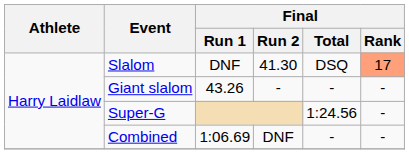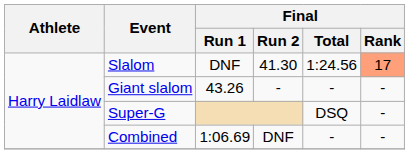 <table class="wikitable">
 <tr>
 <th rowspan="2">Athlete</th>
 <th rowspan="2">Event</th>
 <th colspan="4">Final</th>
 </tr>
 <tr>
 <th>Run 1</th>
 <th>Run 2</th>
 <th>Total</th>
 <th>Rank</th>
 </tr>
 <tr>
 <td rowspan=4><a href='#'>Harry Laidlaw</a></td>
 <td><a href='#'>Slalom</a></td>
 <td align="center">DNF</td>
 <td align="center">41.30</td>
-<td align="center">DSQ</td>
+<td align="center">1:24.56</td>
 <td align="center" style="background: lightsalmon;">17</td>
 </tr>
 <tr>
 <td><a href='#'>Giant slalom</a></td>
 <td align="center">43.26</td>
 <td align="center">-</td>
 <td align="center">-</td>
 <td align="center">-</td>
 </tr>
 <tr>
 <td><a href='#'>Super-G</a></td>
 <td colspan=2 bgcolor="wheat"></td>
-<td align="center">1:24.56</td>
+<td align="center">DSQ</td>
 <td align="center">-</td>
 </tr>
 <tr>
 <td><a href='#'>Combined</a></td>
 <td align="center">1:06.69</td>
 <td align="center">DNF</td>
 <td align="center">-</td>
 <td align="center">-</td>
 </tr>
 <tr>
 </tr>
 </table>
